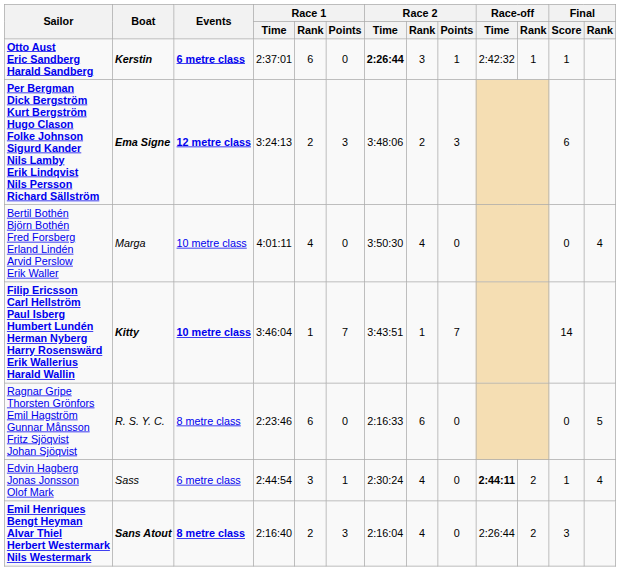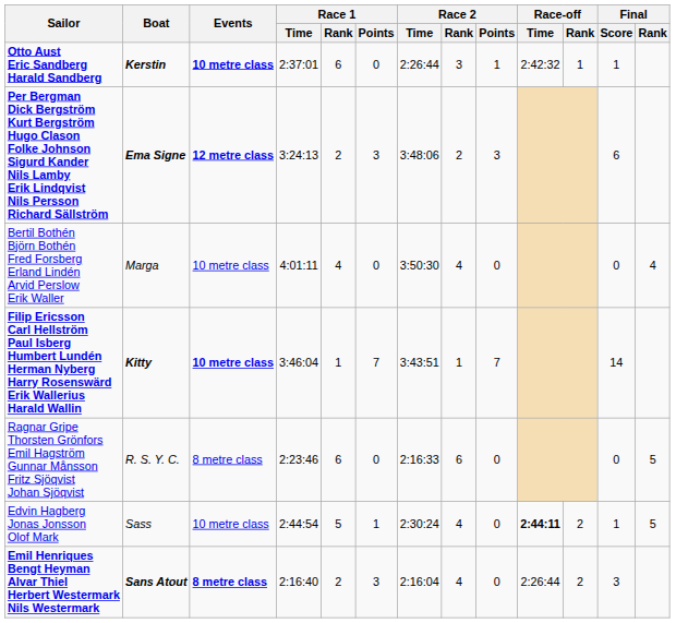 <table class=wikitable style="font-size:90%">
 <tr>
 <th rowspan="2">Sailor</th>
 <th rowspan=2>Boat</th>
 <th rowspan=2>Events</th>
 <th colspan=3>Race 1</th>
 <th colspan=3>Race 2</th>
 <th colspan=2>Race-off</th>
 <th colspan="2">Final</th>
 </tr>
 <tr>
 <th>Time</th>
 <th>Rank</th>
 <th>Points</th>
 <th>Time</th>
 <th>Rank</th>
 <th>Points</th>
 <th>Time</th>
 <th>Rank</th>
 <th>Score</th>
 <th>Rank</th>
 </tr>
 <tr>
 <td><strong><a href='#'>Otto Aust</a><br><a href='#'>Eric Sandberg</a><br><a href='#'>Harald Sandberg</a></strong></td>
 <td><strong><em>Kerstin</em></strong></td>
-<td><strong><a href='#'>6 metre class</a></strong></td>
+<td><strong><a href='#'>10 metre class</a></strong></td>
 <td align=center>2:37:01</td>
 <td align=center>6</td>
 <td align=center>0</td>
-<td align=center><strong>2:26:44</strong></td>
+<td align=center>2:26:44</td>
 <td align=center>3</td>
 <td align=center>1</td>
 <td align=center>2:42:32</td>
 <td align=center>1</td>
 <td align=center>1</td>
 <td align=center></td>
 </tr>
 <tr>
 <td><strong><a href='#'>Per Bergman</a><br><a href='#'>Dick Bergström</a><br><a href='#'>Kurt Bergström</a><br><a href='#'>Hugo Clason</a><br><a href='#'>Folke Johnson</a><br><a href='#'>Sigurd Kander</a><br><a href='#'>Nils Lamby</a><br><a href='#'>Erik Lindqvist</a><br><a href='#'>Nils Persson</a><br><a href='#'>Richard Sällström</a></strong></td>
 <td><strong><em>Ema Signe</em></strong></td>
 <td><strong><a href='#'>12 metre class</a></strong></td>
 <td align=center>3:24:13</td>
 <td align=center>2</td>
 <td align=center>3</td>
 <td align=center>3:48:06</td>
 <td align=center>2</td>
 <td align=center>3</td>
 <td align=center colspan=2 bgcolor=wheat></td>
 <td align=center>6</td>
 <td align=center></td>
 </tr>
 <tr>
 <td><a href='#'>Bertil Bothén</a><br><a href='#'>Björn Bothén</a><br><a href='#'>Fred Forsberg</a><br><a href='#'>Erland Lindén</a><br><a href='#'>Arvid Perslow</a><br><a href='#'>Erik Waller</a></td>
 <td><em>Marga</em></td>
 <td><a href='#'>10 metre class</a></td>
 <td align=center>4:01:11</td>
 <td align=center>4</td>
 <td align=center>0</td>
 <td align=center>3:50:30</td>
 <td align=center>4</td>
 <td align=center>0</td>
 <td align=center colspan=2 bgcolor=wheat></td>
 <td align=center>0</td>
 <td align=center>4</td>
 </tr>
 <tr>
 <td><strong><a href='#'>Filip Ericsson</a><br><a href='#'>Carl Hellström</a><br><a href='#'>Paul Isberg</a><br><a href='#'>Humbert Lundén</a><br><a href='#'>Herman Nyberg</a><br><a href='#'>Harry Rosenswärd</a><br><a href='#'>Erik Wallerius</a><br><a href='#'>Harald Wallin</a></strong></td>
 <td><strong><em>Kitty</em></strong></td>
 <td><strong><a href='#'>10 metre class</a></strong></td>
 <td align=center>3:46:04</td>
 <td align=center>1</td>
 <td align=center>7</td>
 <td align=center>3:43:51</td>
 <td align=center>1</td>
 <td align=center>7</td>
 <td align=center colspan=2 bgcolor=wheat></td>
 <td align=center>14</td>
 <td align=center></td>
 </tr>
 <tr>
 <td><a href='#'>Ragnar Gripe</a><br><a href='#'>Thorsten Grönfors</a><br><a href='#'>Emil Hagström</a><br><a href='#'>Gunnar Månsson</a><br><a href='#'>Fritz Sjöqvist</a><br><a href='#'>Johan Sjöqvist</a></td>
 <td><em>R. S. Y. C.</em></td>
 <td><a href='#'>8 metre class</a></td>
 <td align=center>2:23:46</td>
 <td align=center>6</td>
 <td align=center>0</td>
 <td align=center>2:16:33</td>
 <td align=center>6</td>
 <td align=center>0</td>
 <td align=center colspan=2 bgcolor=wheat></td>
 <td align=center>0</td>
 <td align=center>5</td>
 </tr>
 <tr>
 <td><a href='#'>Edvin Hagberg</a><br><a href='#'>Jonas Jonsson</a><br><a href='#'>Olof Mark</a></td>
 <td><em>Sass</em></td>
-<td><a href='#'>6 metre class</a></td>
+<td><a href='#'>10 metre class</a></td>
 <td align=center>2:44:54</td>
-<td align=center>3</td>
+<td align=center>5</td>
 <td align=center>1</td>
 <td align=center>2:30:24</td>
 <td align=center>4</td>
 <td align=center>0</td>
 <td align=center><strong>2:44:11</strong></td>
 <td align=center>2</td>
 <td align=center>1</td>
-<td align=center>4</td>
+<td align=center>5</td>
 </tr>
 <tr>
 <td><strong><a href='#'>Emil Henriques</a><br><a href='#'>Bengt Heyman</a><br><a href='#'>Alvar Thiel</a><br><a href='#'>Herbert Westermark</a><br><a href='#'>Nils Westermark</a></strong></td>
 <td><strong><em>Sans Atout</em></strong></td>
 <td><strong><a href='#'>8 metre class</a></strong></td>
 <td align=center>2:16:40</td>
 <td align=center>2</td>
 <td align=center>3</td>
 <td align=center>2:16:04</td>
 <td align=center>4</td>
 <td align=center>0</td>
 <td align=center>2:26:44</td>
 <td align=center>2</td>
 <td align=center>3</td>
 <td align=center></td>
 </tr>
 </table>
